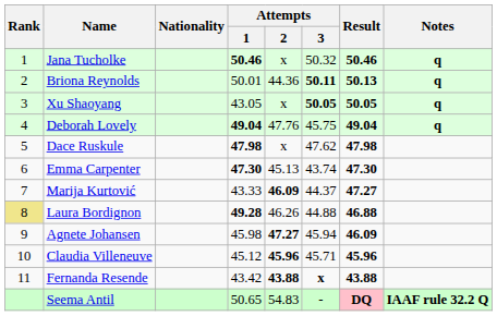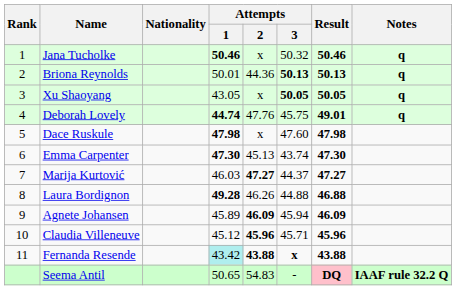 <table class="wikitable sortable" style="text-align:center">
 <tr>
 <th rowspan=2>Rank</th>
 <th rowspan=2>Name</th>
 <th rowspan=2>Nationality</th>
 <th colspan=3>Attempts</th>
 <th rowspan=2>Result</th>
 <th rowspan=2>Notes</th>
 </tr>
 <tr>
 <th>1</th>
 <th>2</th>
 <th>3</th>
 </tr>
 <tr bgcolor=ddffdd>
 <td>1</td>
 <td align=left><a href='#'>Jana Tucholke</a></td>
 <td align=left></td>
 <td><strong>50.46</strong></td>
 <td>x</td>
 <td>50.32</td>
 <td><strong>50.46</strong></td>
 <td><strong>q</strong></td>
 </tr>
 <tr bgcolor=ddffdd>
 <td>2</td>
 <td align=left><a href='#'>Briona Reynolds</a></td>
 <td align=left></td>
 <td>50.01</td>
 <td>44.36</td>
-<td><strong>50.11</strong></td>
+<td><strong>50.13</strong></td>
 <td><strong>50.13</strong></td>
 <td><strong>q</strong></td>
 </tr>
 <tr bgcolor=ddffdd>
 <td>3</td>
 <td align=left><a href='#'>Xu Shaoyang</a></td>
 <td align=left></td>
 <td>43.05</td>
 <td>x</td>
 <td><strong>50.05</strong></td>
 <td><strong>50.05</strong></td>
 <td><strong>q</strong></td>
 </tr>
 <tr bgcolor=ddffdd>
 <td>4</td>
 <td align=left><a href='#'>Deborah Lovely</a></td>
 <td align=left></td>
-<td><strong>49.04</strong></td>
+<td><strong>44.74</strong></td>
 <td>47.76</td>
 <td>45.75</td>
-<td><strong>49.04</strong></td>
+<td><strong>49.01</strong></td>
 <td><strong>q</strong></td>
 </tr>
 <tr>
 <td>5</td>
 <td align=left><a href='#'>Dace Ruskule</a></td>
 <td align=left></td>
 <td><strong>47.98</strong></td>
 <td>x</td>
-<td>47.62</td>
+<td>47.60</td>
 <td><strong>47.98</strong></td>
 <td></td>
 </tr>
 <tr>
 <td>6</td>
 <td align=left><a href='#'>Emma Carpenter</a></td>
 <td align=left></td>
 <td><strong>47.30</strong></td>
 <td>45.13</td>
 <td>43.74</td>
 <td><strong>47.30</strong></td>
 <td></td>
 </tr>
 <tr>
 <td>7</td>
 <td align=left><a href='#'>Marija Kurtović</a></td>
 <td align=left></td>
-<td>43.33</td>
-<td><strong>46.09</strong></td>
+<td>46.03</td>
+<td><strong>47.27</strong></td>
 <td>44.37</td>
 <td><strong>47.27</strong></td>
 <td></td>
 </tr>
 <tr>
-<td style="background: khaki;">8</td>
+<td>8</td>
 <td align=left><a href='#'>Laura Bordignon</a></td>
 <td align=left></td>
 <td><strong>49.28</strong></td>
 <td>46.26</td>
 <td>44.88</td>
 <td><strong>46.88</strong></td>
 <td></td>
 </tr>
 <tr>
 <td>9</td>
 <td align=left><a href='#'>Agnete Johansen</a></td>
 <td align=left></td>
-<td>45.98</td>
-<td><strong>47.27</strong></td>
+<td>45.89</td>
+<td><strong>46.09</strong></td>
 <td>45.94</td>
 <td><strong>46.09</strong></td>
 <td></td>
 </tr>
 <tr>
 <td>10</td>
 <td align=left><a href='#'>Claudia Villeneuve</a></td>
 <td align=left></td>
 <td>45.12</td>
 <td><strong>45.96</strong></td>
 <td>45.71</td>
 <td><strong>45.96</strong></td>
 <td></td>
 </tr>
 <tr>
 <td>11</td>
 <td align=left><a href='#'>Fernanda Resende</a></td>
 <td align=left></td>
-<td>43.42</td>
+<td style="background: paleturquoise;">43.42</td>
 <td><strong>43.88</strong></td>
 <td><strong>x</strong></td>
 <td><strong>43.88</strong></td>
 <td></td>
 </tr>
 <tr bgcolor=ccffcc>
 <td></td>
 <td align=left><a href='#'>Seema Antil</a></td>
 <td align=left></td>
 <td>50.65</td>
 <td>54.83</td>
 <td>-</td>
 <td bgcolor=pink><strong>DQ</strong></td>
 <td><strong>IAAF rule 32.2 Q</strong></td>
 </tr>
 </table>
